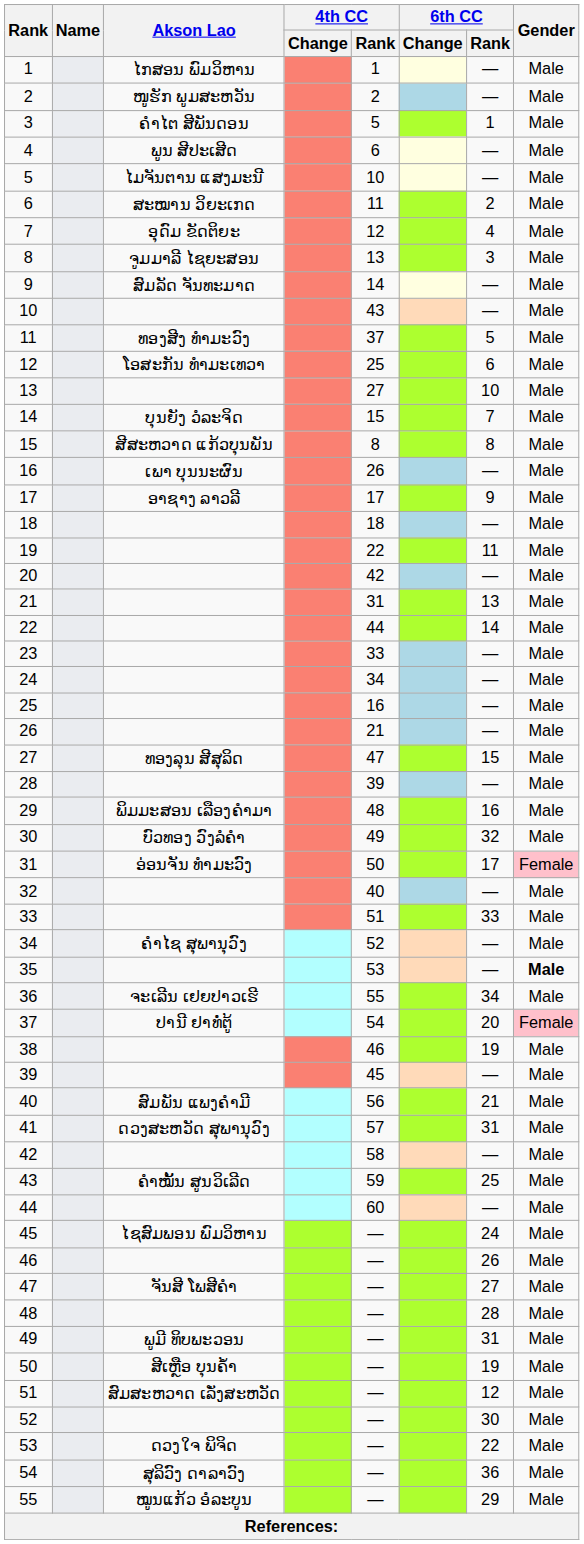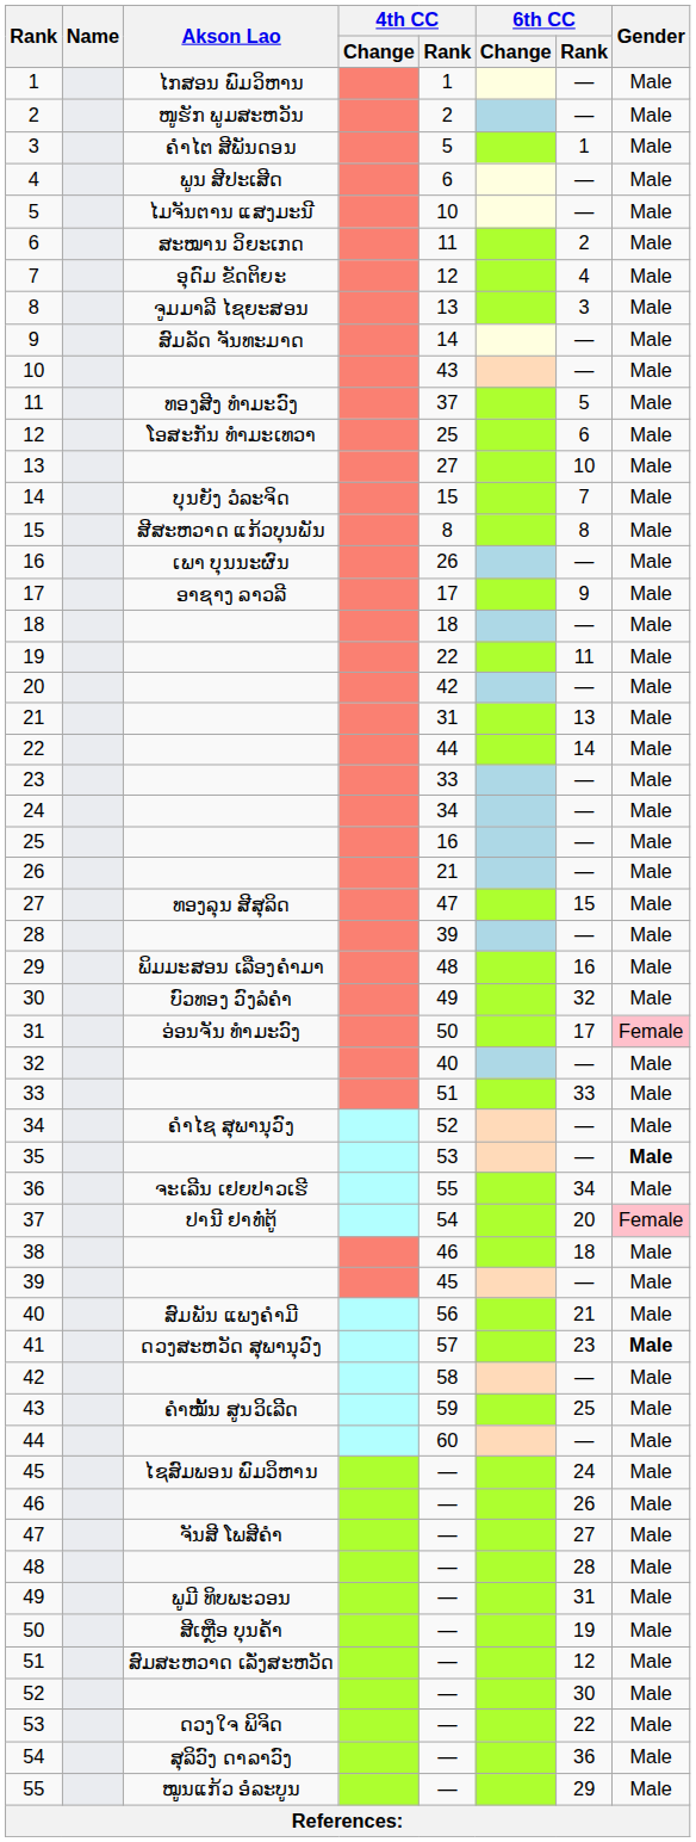 <table class="wikitable sortable" style=text-align:center>
 <tr>
 <th rowspan="2">Rank</th>
 <th rowspan="2">Name</th>
 <th rowspan="2" class="unsortable"><a href='#'>Akson Lao</a></th>
 <th colspan="2 "unsortable><a href='#'>4th CC</a></th>
 <th colspan="2" unsortable><a href='#'>6th CC</a></th>
 <th rowspan="2">Gender</th>
 </tr>
 <tr>
 <th>Change</th>
 <th>Rank</th>
 <th>Change</th>
 <th>Rank</th>
 </tr>
 <tr>
 <td>1</td>
 <td bgcolor = #EAECF0></td>
 <td>ໄກສອນ ພົມວິຫານ</td>
 <td bgcolor = Salmon></td>
 <td>1</td>
 <td bgcolor = LightYellow></td>
 <td data-sort-value="100">—</td>
 <td>Male</td>
 </tr>
 <tr>
 <td>2</td>
 <td bgcolor = #EAECF0></td>
 <td>ໜູຮັກ ພູມສະຫວັນ</td>
 <td bgcolor = Salmon></td>
 <td>2</td>
 <td bgcolor = LightBlue></td>
 <td data-sort-value="100">—</td>
 <td>Male</td>
 </tr>
 <tr>
 <td>3</td>
 <td bgcolor = #EAECF0></td>
 <td>ຄໍາໄຕ ສີພັນດອນ</td>
 <td bgcolor = Salmon></td>
 <td>5</td>
 <td bgcolor = GreenYellow></td>
 <td>1</td>
 <td>Male</td>
 </tr>
 <tr>
 <td>4</td>
 <td bgcolor = #EAECF0></td>
 <td>ພູນ ສີປະເສີດ</td>
 <td bgcolor = Salmon></td>
 <td>6</td>
 <td bgcolor = LightYellow></td>
 <td data-sort-value="100">—</td>
 <td>Male</td>
 </tr>
 <tr>
 <td>5</td>
 <td bgcolor = #EAECF0></td>
 <td>ໄມຈັນຕານ ແສງມະນີ</td>
 <td bgcolor = Salmon></td>
 <td>10</td>
 <td bgcolor = LightYellow></td>
 <td data-sort-value="100">—</td>
 <td>Male</td>
 </tr>
 <tr>
 <td>6</td>
 <td bgcolor = #EAECF0></td>
 <td>ສະໝານ ວິຍະເກດ</td>
 <td bgcolor = Salmon></td>
 <td>11</td>
 <td bgcolor = GreenYellow></td>
 <td>2</td>
 <td>Male</td>
 </tr>
 <tr>
 <td>7</td>
 <td bgcolor = #EAECF0></td>
 <td>ອຸດົມ ຂັດຕິຍະ</td>
 <td bgcolor = Salmon></td>
 <td>12</td>
 <td bgcolor = GreenYellow></td>
 <td>4</td>
 <td>Male</td>
 </tr>
 <tr>
 <td>8</td>
 <td bgcolor = #EAECF0></td>
 <td>ຈູມມາລີ ໄຊຍະສອນ</td>
 <td bgcolor = Salmon></td>
 <td>13</td>
 <td bgcolor = GreenYellow></td>
 <td>3</td>
 <td>Male</td>
 </tr>
 <tr>
 <td>9</td>
 <td bgcolor = #EAECF0></td>
 <td>ສົມລັດ ຈັນທະມາດ</td>
 <td bgcolor = Salmon></td>
 <td>14</td>
 <td bgcolor = LightYellow></td>
 <td data-sort-value="100">—</td>
 <td>Male</td>
 </tr>
 <tr>
 <td>10</td>
 <td bgcolor = #EAECF0></td>
 <td></td>
 <td bgcolor = Salmon></td>
 <td>43</td>
 <td bgcolor = PeachPuff></td>
 <td data-sort-value="100">—</td>
 <td>Male</td>
 </tr>
 <tr>
 <td>11</td>
 <td bgcolor = #EAECF0></td>
 <td>ທອງສີງ ທໍາມະວົງ</td>
 <td bgcolor = Salmon></td>
 <td>37</td>
 <td bgcolor = GreenYellow></td>
 <td>5</td>
 <td>Male</td>
 </tr>
 <tr>
 <td>12</td>
 <td bgcolor = #EAECF0></td>
 <td>ໂອສະກັນ ທໍາມະເທວາ</td>
 <td bgcolor = Salmon></td>
 <td>25</td>
 <td bgcolor = GreenYellow></td>
 <td>6</td>
 <td>Male</td>
 </tr>
 <tr>
 <td>13</td>
 <td bgcolor = #EAECF0></td>
 <td></td>
 <td bgcolor = Salmon></td>
 <td>27</td>
 <td bgcolor = GreenYellow></td>
 <td>10</td>
 <td>Male</td>
 </tr>
 <tr>
 <td>14</td>
 <td bgcolor = #EAECF0></td>
 <td>ບຸນຍັງ ວໍລະຈິດ</td>
 <td bgcolor = Salmon></td>
 <td>15</td>
 <td bgcolor = GreenYellow></td>
 <td>7</td>
 <td>Male</td>
 </tr>
 <tr>
 <td>15</td>
 <td bgcolor = #EAECF0></td>
 <td>ສີສະຫວາດ ແກ້ວບຸນພັນ</td>
 <td bgcolor = Salmon></td>
 <td>8</td>
 <td bgcolor = GreenYellow></td>
 <td>8</td>
 <td>Male</td>
 </tr>
 <tr>
 <td>16</td>
 <td bgcolor = #EAECF0></td>
 <td>ເພາ ບຸນນະຜົນ</td>
 <td bgcolor = Salmon></td>
 <td>26</td>
 <td bgcolor = LightBlue></td>
 <td data-sort-value="100">—</td>
 <td>Male</td>
 </tr>
 <tr>
 <td>17</td>
 <td bgcolor = #EAECF0></td>
 <td>ອາຊາງ ລາວລີ</td>
 <td bgcolor = Salmon></td>
 <td>17</td>
 <td bgcolor = GreenYellow></td>
 <td>9</td>
 <td>Male</td>
 </tr>
 <tr>
 <td>18</td>
 <td bgcolor = #EAECF0></td>
 <td></td>
 <td bgcolor = Salmon></td>
 <td>18</td>
 <td bgcolor = LightBlue></td>
 <td data-sort-value="100">—</td>
 <td>Male</td>
 </tr>
 <tr>
 <td>19</td>
 <td bgcolor = #EAECF0></td>
 <td></td>
 <td bgcolor = Salmon></td>
 <td>22</td>
 <td bgcolor = GreenYellow></td>
 <td>11</td>
 <td>Male</td>
 </tr>
 <tr>
 <td>20</td>
 <td bgcolor = #EAECF0></td>
 <td></td>
 <td bgcolor = Salmon></td>
 <td>42</td>
 <td bgcolor = LightBlue></td>
 <td data-sort-value="100">—</td>
 <td>Male</td>
 </tr>
 <tr>
 <td>21</td>
 <td bgcolor = #EAECF0></td>
 <td></td>
 <td bgcolor = Salmon></td>
 <td>31</td>
 <td bgcolor = GreenYellow></td>
 <td>13</td>
 <td>Male</td>
 </tr>
 <tr>
 <td>22</td>
 <td bgcolor = #EAECF0></td>
 <td></td>
 <td bgcolor = Salmon></td>
 <td>44</td>
 <td bgcolor = GreenYellow></td>
 <td>14</td>
 <td>Male</td>
 </tr>
 <tr>
 <td>23</td>
 <td bgcolor = #EAECF0></td>
 <td></td>
 <td bgcolor = Salmon></td>
 <td>33</td>
 <td bgcolor = LightBlue></td>
 <td data-sort-value="100">—</td>
 <td>Male</td>
 </tr>
 <tr>
 <td>24</td>
 <td bgcolor = #EAECF0></td>
 <td></td>
 <td bgcolor = Salmon></td>
 <td>34</td>
 <td bgcolor = LightBlue></td>
 <td data-sort-value="100">—</td>
 <td>Male</td>
 </tr>
 <tr>
 <td>25</td>
 <td bgcolor = #EAECF0></td>
 <td></td>
 <td bgcolor = Salmon></td>
 <td>16</td>
 <td bgcolor = LightBlue></td>
 <td data-sort-value="100">—</td>
 <td>Male</td>
 </tr>
 <tr>
 <td>26</td>
 <td bgcolor = #EAECF0></td>
 <td></td>
 <td bgcolor = Salmon></td>
 <td>21</td>
 <td bgcolor = LightBlue></td>
 <td data-sort-value="100">—</td>
 <td>Male</td>
 </tr>
 <tr>
 <td>27</td>
 <td bgcolor = #EAECF0></td>
 <td>ທອງລຸນ ສີສຸລິດ</td>
 <td bgcolor = Salmon></td>
 <td>47</td>
 <td bgcolor = GreenYellow></td>
 <td>15</td>
 <td>Male</td>
 </tr>
 <tr>
 <td>28</td>
 <td bgcolor = #EAECF0></td>
 <td></td>
 <td bgcolor = Salmon></td>
 <td>39</td>
 <td bgcolor = LightBlue></td>
 <td data-sort-value="100">—</td>
 <td>Male</td>
 </tr>
 <tr>
 <td>29</td>
 <td bgcolor = #EAECF0></td>
 <td>ພິມມະສອນ ເລືອງຄຳມາ</td>
 <td bgcolor = Salmon></td>
 <td>48</td>
 <td bgcolor = GreenYellow></td>
 <td>16</td>
 <td>Male</td>
 </tr>
 <tr>
 <td>30</td>
 <td bgcolor = #EAECF0></td>
 <td>ບົວທອງ ວົງລໍຄຳ</td>
 <td bgcolor = Salmon></td>
 <td>49</td>
 <td bgcolor = GreenYellow></td>
 <td>32</td>
 <td>Male</td>
 </tr>
 <tr>
 <td>31</td>
 <td bgcolor = #EAECF0></td>
 <td>ອ່ອນຈັນ ທຳມະວົງ</td>
 <td bgcolor = Salmon></td>
 <td>50</td>
 <td bgcolor = GreenYellow></td>
 <td>17</td>
 <td bgcolor = Pink>Female</td>
 </tr>
 <tr>
 <td>32</td>
 <td bgcolor = #EAECF0></td>
 <td></td>
 <td bgcolor = Salmon></td>
 <td>40</td>
 <td bgcolor = LightBlue></td>
 <td data-sort-value="100">—</td>
 <td>Male</td>
 </tr>
 <tr>
 <td>33</td>
 <td bgcolor = #EAECF0></td>
 <td></td>
 <td bgcolor = Salmon></td>
 <td>51</td>
 <td bgcolor = GreenYellow></td>
 <td>33</td>
 <td>Male</td>
 </tr>
 <tr>
 <td>34</td>
 <td bgcolor = #EAECF0></td>
 <td>ຄຳໄຊ ສຸພານຸວົງ</td>
 <td bgcolor = #B2FFFF></td>
 <td>52</td>
 <td bgcolor = PeachPuff></td>
 <td data-sort-value="100">—</td>
 <td>Male</td>
 </tr>
 <tr>
 <td>35</td>
 <td bgcolor = #EAECF0></td>
 <td></td>
 <td bgcolor = #B2FFFF></td>
 <td>53</td>
 <td bgcolor = PeachPuff></td>
 <td data-sort-value="100">—</td>
 <td><strong>Male</strong></td>
 </tr>
 <tr>
 <td>36</td>
 <td bgcolor = #EAECF0></td>
 <td>ຈະເລີນ ເຢຍປາວເຮີ</td>
 <td bgcolor = #B2FFFF></td>
 <td>55</td>
 <td bgcolor = GreenYellow></td>
 <td>34</td>
 <td>Male</td>
 </tr>
 <tr>
 <td>37</td>
 <td bgcolor = #EAECF0></td>
 <td>ປານີ ຢາທໍ່ຕູ້</td>
 <td bgcolor = #B2FFFF></td>
 <td>54</td>
 <td bgcolor = GreenYellow></td>
 <td>20</td>
 <td bgcolor = Pink>Female</td>
 </tr>
 <tr>
 <td>38</td>
 <td bgcolor = #EAECF0></td>
 <td></td>
 <td bgcolor = Salmon></td>
 <td>46</td>
 <td bgcolor = GreenYellow></td>
-<td>19</td>
+<td>18</td>
 <td>Male</td>
 </tr>
 <tr>
 <td>39</td>
 <td bgcolor = #EAECF0></td>
 <td></td>
 <td bgcolor = Salmon></td>
 <td>45</td>
 <td bgcolor = PeachPuff></td>
 <td data-sort-value="100">—</td>
 <td>Male</td>
 </tr>
 <tr>
 <td>40</td>
 <td bgcolor = #EAECF0></td>
 <td>ສົມພັນ ແພງຄຳມີ</td>
 <td bgcolor = #B2FFFF></td>
 <td>56</td>
 <td bgcolor = GreenYellow></td>
 <td>21</td>
 <td>Male</td>
 </tr>
 <tr>
 <td>41</td>
 <td bgcolor = #EAECF0></td>
 <td>ດວງສະຫວັດ ສຸພານຸວົງ</td>
 <td bgcolor = #B2FFFF></td>
 <td>57</td>
 <td bgcolor = GreenYellow></td>
-<td>31</td>
-<td>Male</td>
+<td>23</td>
+<td><strong>Male</strong></td>
 </tr>
 <tr>
 <td>42</td>
 <td bgcolor = #EAECF0></td>
 <td></td>
 <td bgcolor = #B2FFFF></td>
 <td>58</td>
 <td bgcolor = PeachPuff></td>
 <td data-sort-value="100">—</td>
 <td>Male</td>
 </tr>
 <tr>
 <td>43</td>
 <td bgcolor = #EAECF0></td>
 <td>ຄຳໝັ້ນ ສູນວິເລີດ</td>
 <td bgcolor = #B2FFFF></td>
 <td>59</td>
 <td bgcolor = GreenYellow></td>
 <td>25</td>
 <td>Male</td>
 </tr>
 <tr>
 <td>44</td>
 <td bgcolor = #EAECF0></td>
 <td></td>
 <td bgcolor = #B2FFFF></td>
 <td>60</td>
 <td bgcolor = PeachPuff></td>
 <td data-sort-value="100">—</td>
 <td>Male</td>
 </tr>
 <tr>
 <td>45</td>
 <td bgcolor = #EAECF0></td>
 <td>ໄຊສົມພອນ ພົມວິຫານ</td>
 <td bgcolor = GreenYellow></td>
 <td data-sort-value="100">—</td>
 <td bgcolor = GreenYellow></td>
 <td>24</td>
 <td>Male</td>
 </tr>
 <tr>
 <td>46</td>
 <td bgcolor = #EAECF0></td>
 <td></td>
 <td bgcolor = GreenYellow></td>
 <td data-sort-value="100">—</td>
 <td bgcolor = GreenYellow></td>
 <td>26</td>
 <td>Male</td>
 </tr>
 <tr>
 <td>47</td>
 <td bgcolor = #EAECF0></td>
 <td>ຈັນສີ ໂພສີຄຳ</td>
 <td bgcolor = GreenYellow></td>
 <td data-sort-value="100">—</td>
 <td bgcolor = GreenYellow></td>
 <td>27</td>
 <td>Male</td>
 </tr>
 <tr>
 <td>48</td>
 <td bgcolor = #EAECF0></td>
 <td></td>
 <td bgcolor = GreenYellow></td>
 <td data-sort-value="100">—</td>
 <td bgcolor = GreenYellow></td>
 <td>28</td>
 <td>Male</td>
 </tr>
 <tr>
 <td>49</td>
 <td bgcolor = #EAECF0></td>
 <td>ພູມີ ທິບພະວອນ</td>
 <td bgcolor = GreenYellow></td>
 <td data-sort-value="100">—</td>
 <td bgcolor = GreenYellow></td>
 <td>31</td>
 <td>Male</td>
 </tr>
 <tr>
 <td>50</td>
 <td bgcolor = #EAECF0></td>
 <td>ສີເຫຼືອ ບຸນຄ້ໍາ</td>
 <td bgcolor = GreenYellow></td>
 <td data-sort-value="100">—</td>
 <td bgcolor = GreenYellow></td>
 <td>19</td>
 <td>Male</td>
 </tr>
 <tr>
 <td>51</td>
 <td bgcolor = #EAECF0></td>
 <td>ສົມສະຫວາດ ເລັ່ງສະຫວັດ</td>
 <td bgcolor = GreenYellow></td>
 <td data-sort-value="100">—</td>
 <td bgcolor = GreenYellow></td>
 <td>12</td>
 <td>Male</td>
 </tr>
 <tr>
 <td>52</td>
 <td bgcolor = #EAECF0></td>
 <td></td>
 <td bgcolor = GreenYellow></td>
 <td data-sort-value="100">—</td>
 <td bgcolor = GreenYellow></td>
 <td>30</td>
 <td>Male</td>
 </tr>
 <tr>
 <td>53</td>
 <td bgcolor = #EAECF0></td>
 <td>ດວງໃຈ ພິຈິດ</td>
 <td bgcolor = GreenYellow></td>
 <td data-sort-value="100">—</td>
 <td bgcolor = GreenYellow></td>
 <td>22</td>
 <td>Male</td>
 </tr>
 <tr>
 <td>54</td>
 <td bgcolor = #EAECF0></td>
 <td>ສຸລິວົງ ດາລາວົງ</td>
 <td bgcolor = GreenYellow></td>
 <td data-sort-value="100">—</td>
 <td bgcolor = GreenYellow></td>
 <td>36</td>
 <td>Male</td>
 </tr>
 <tr>
 <td>55</td>
 <td bgcolor = #EAECF0></td>
 <td>ໝູນແກ້ວ ອໍລະບູນ</td>
 <td bgcolor = GreenYellow></td>
 <td data-sort-value="100">—</td>
 <td bgcolor = GreenYellow></td>
 <td>29</td>
 <td>Male</td>
 </tr>
 <tr class=sortbottom>
 <th colspan = "8" align = left><strong>References:</strong><br></th>
 </tr>
 </table>
